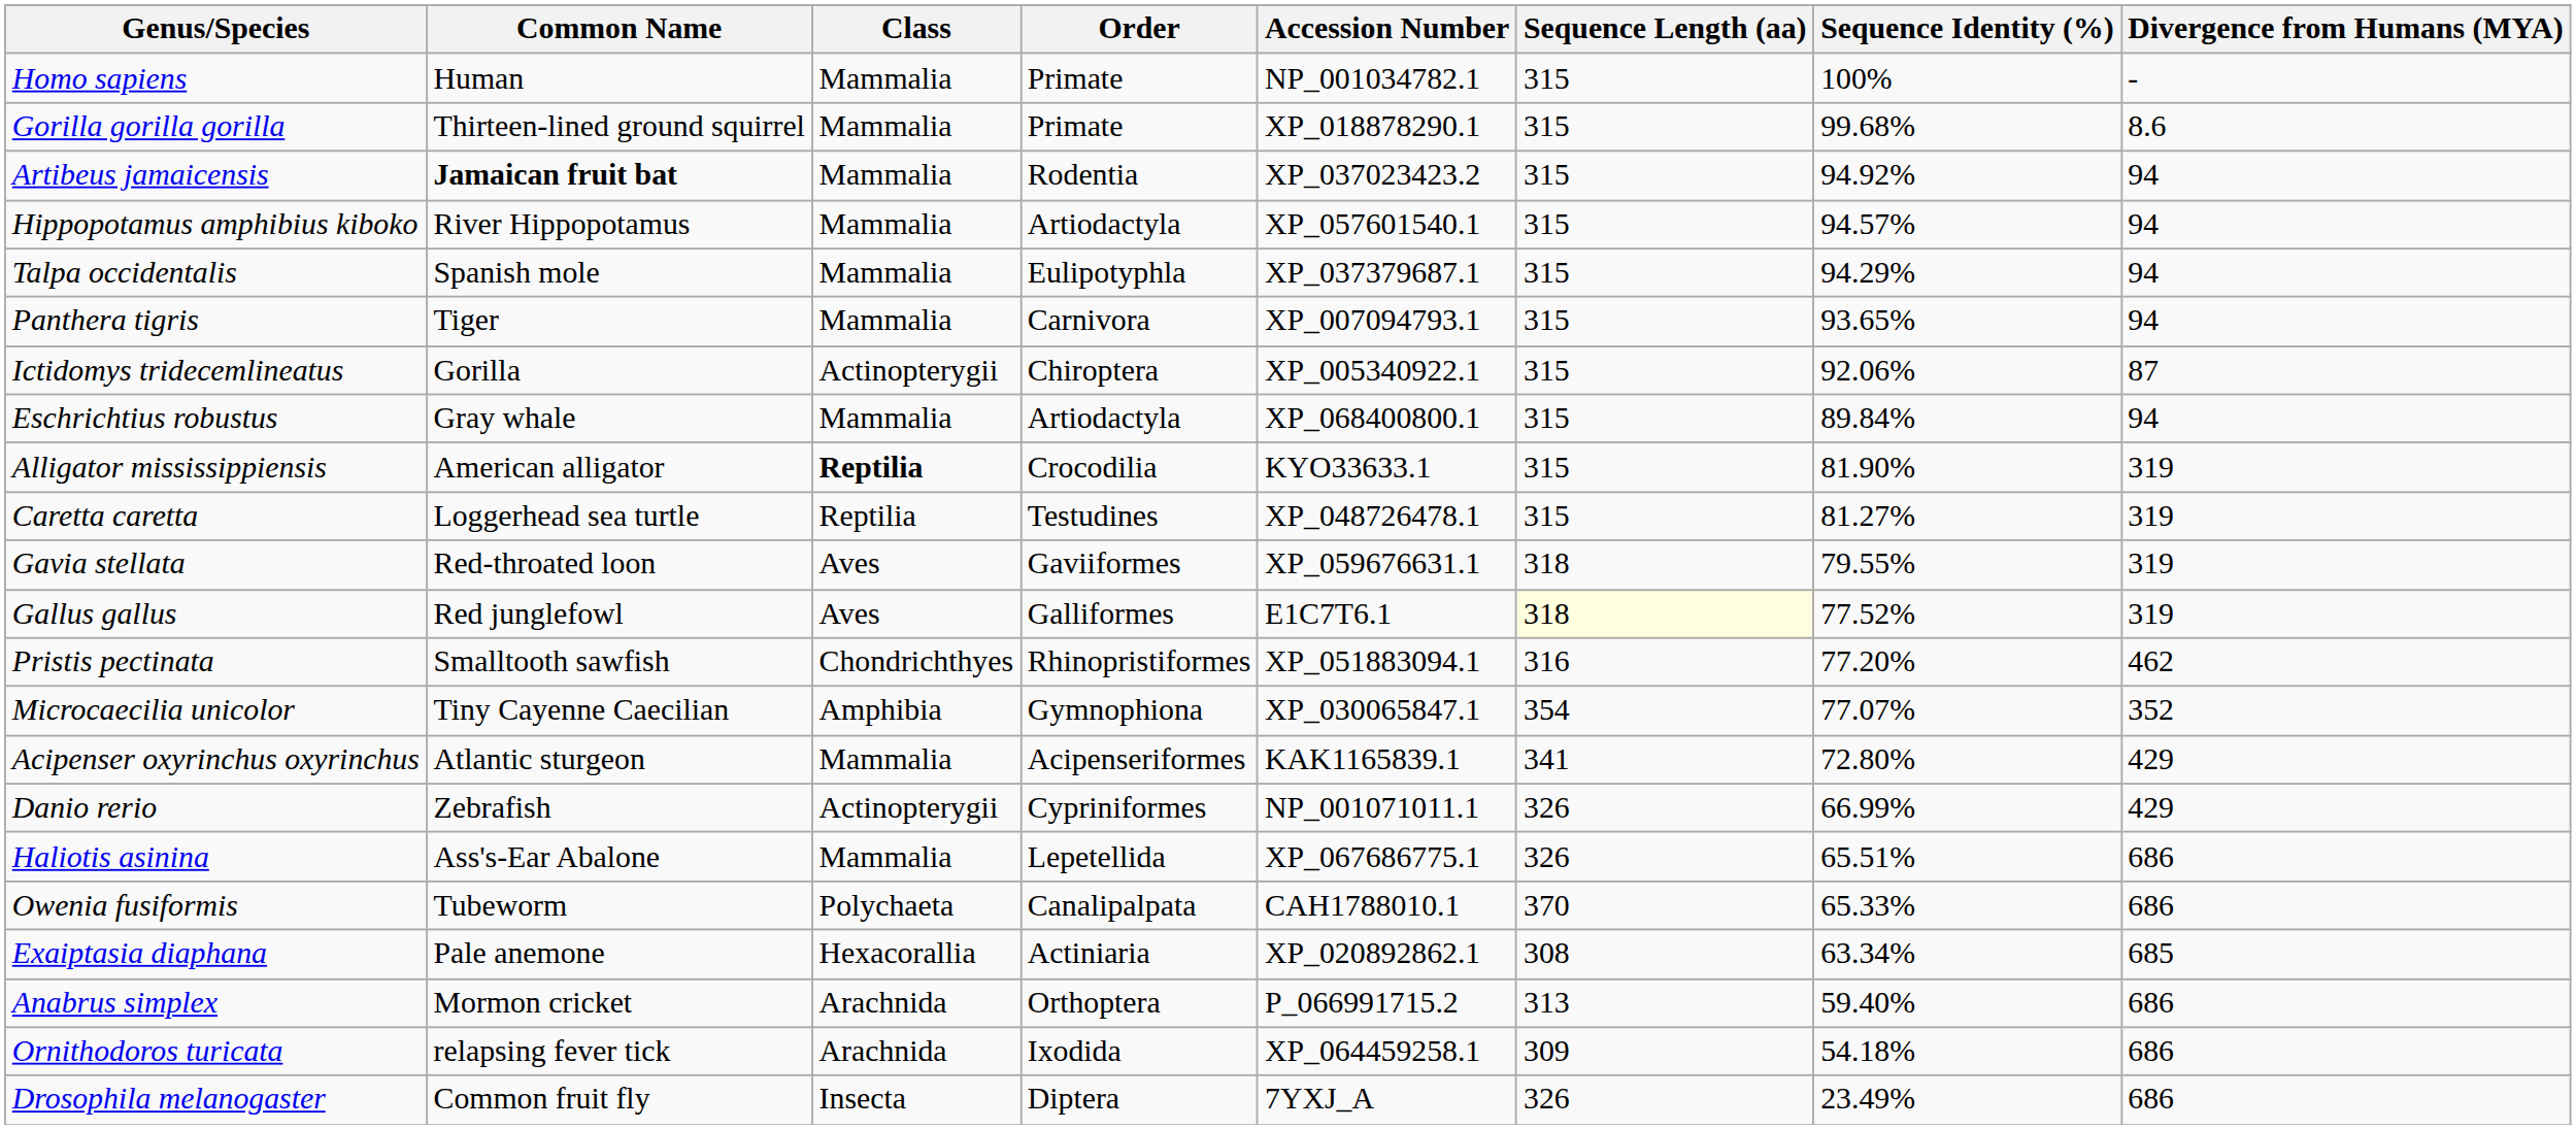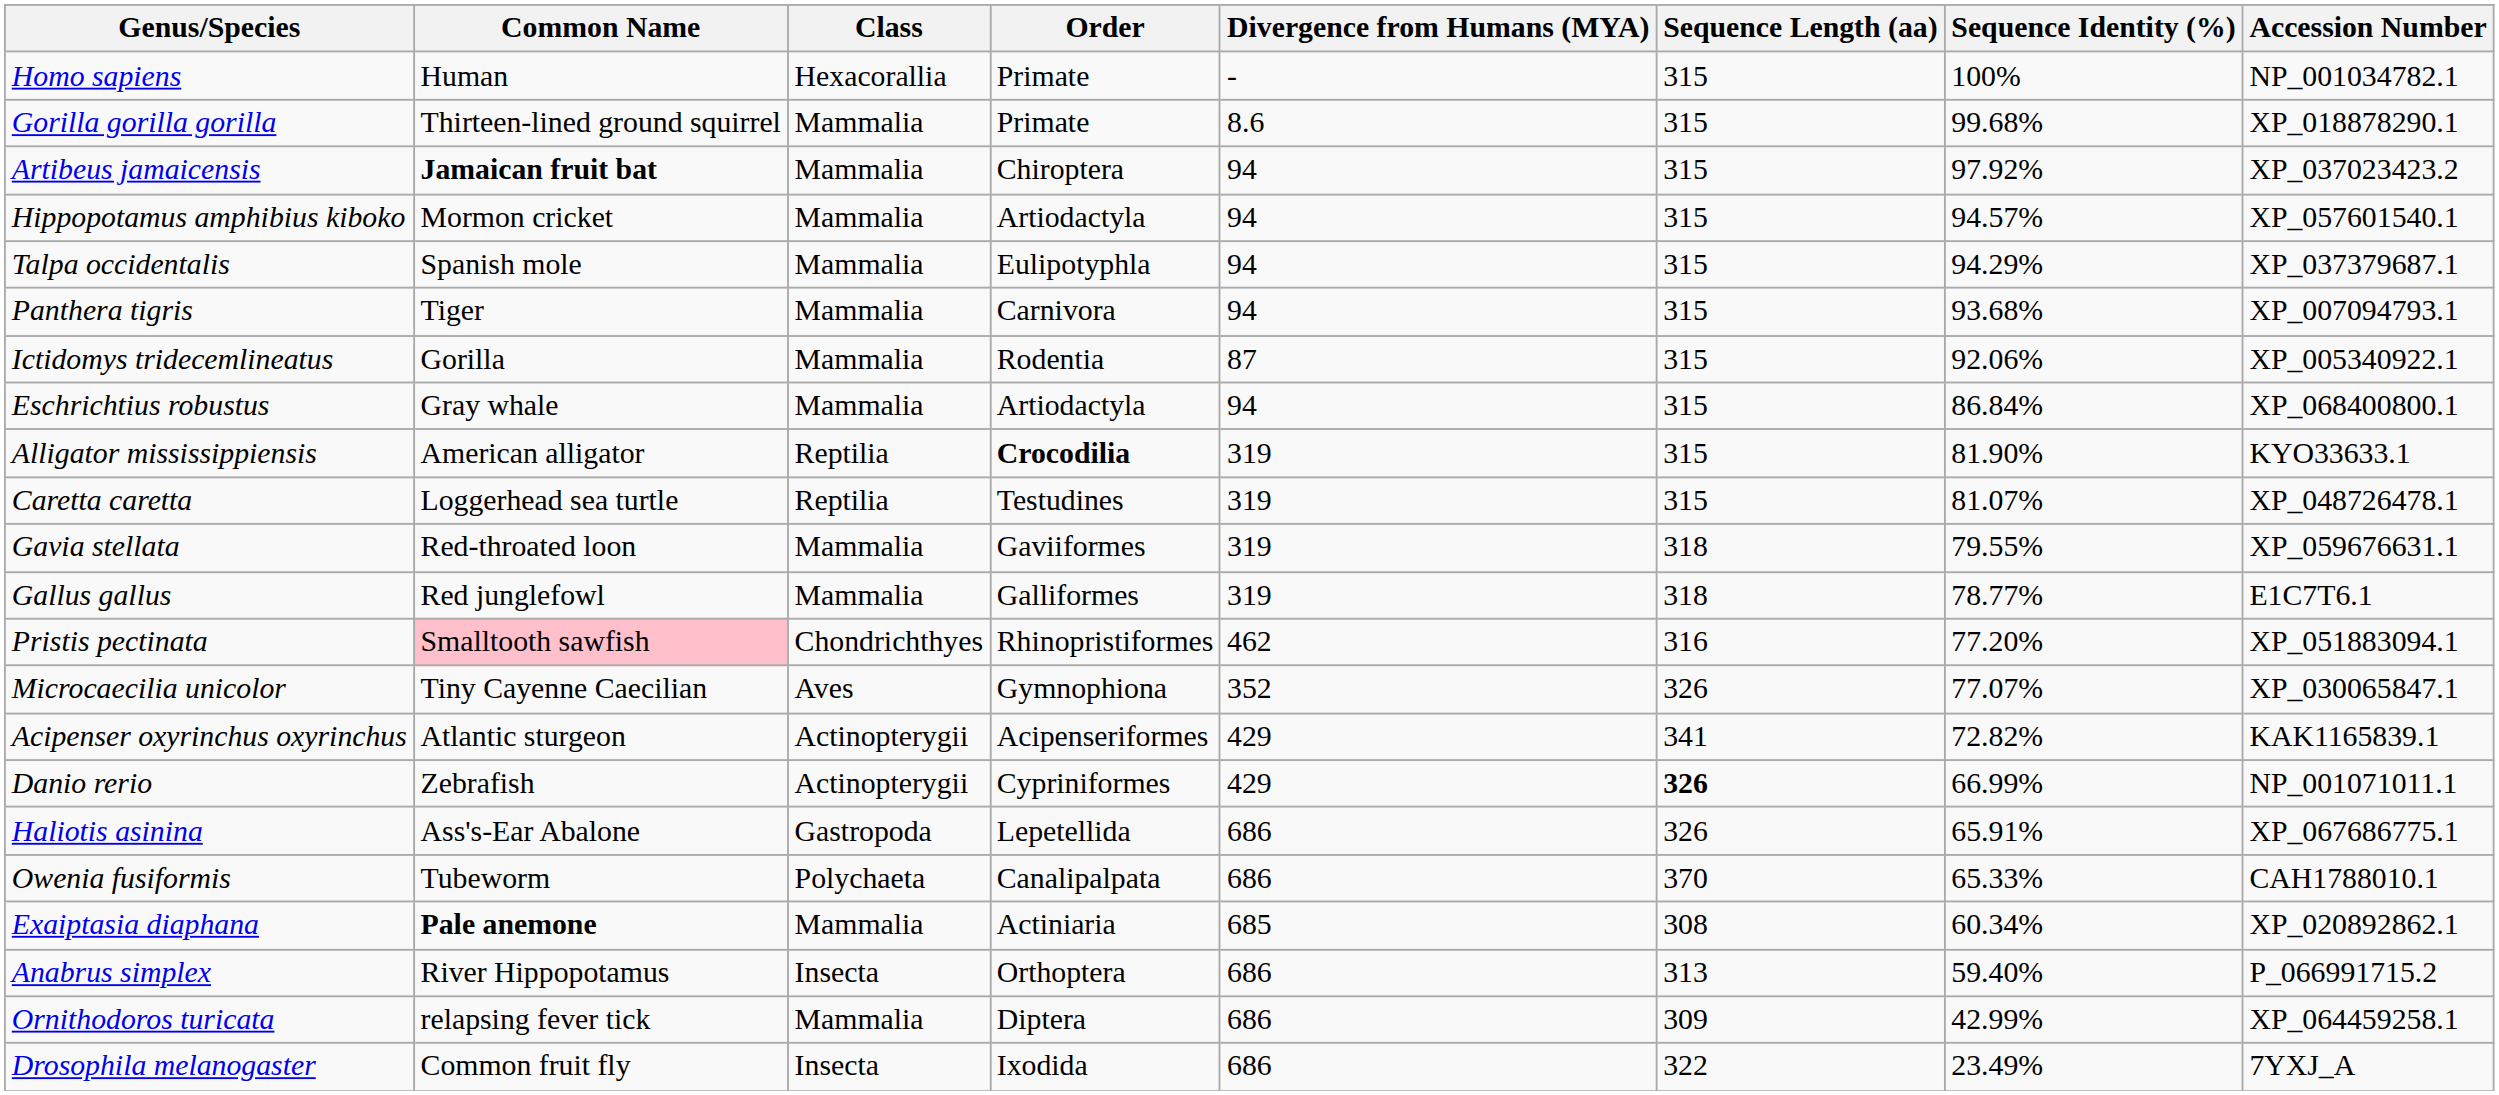 <table class="wikitable sortable">
 <tr>
 <th><strong>Genus/Species</strong></th>
 <th><strong>Common Name</strong></th>
 <th><strong>Class</strong></th>
 <th><strong>Order</strong></th>
-<th><strong>Accession Number</strong></th>
+<th><strong>Divergence from Humans (MYA)</strong></th>
 <th><strong>Sequence Length (aa)</strong></th>
 <th><strong>Sequence Identity (%)</strong></th>
-<th><strong>Divergence from Humans (MYA)</strong></th>
+<th><strong>Accession Number</strong></th>
 </tr>
 <tr>
 <td><em><a href='#'>Homo sapiens</a></em></td>
 <td>Human</td>
-<td>Mammalia</td>
+<td>Hexacorallia</td>
 <td>Primate</td>
-<td>NP_001034782.1</td>
+<td>-</td>
 <td>315</td>
 <td>100%</td>
-<td>-</td>
+<td>NP_001034782.1</td>
 </tr>
 <tr>
 <td><em><a href='#'>Gorilla gorilla gorilla</a></em></td>
 <td>Thirteen-lined ground squirrel</td>
 <td>Mammalia</td>
 <td>Primate</td>
-<td>XP_018878290.1</td>
+<td>8.6</td>
 <td>315</td>
 <td>99.68%</td>
-<td>8.6</td>
+<td>XP_018878290.1</td>
 </tr>
 <tr>
 <td><em><a href='#'>Artibeus jamaicensis</a></em></td>
 <td><strong>Jamaican fruit bat</strong></td>
 <td>Mammalia</td>
-<td>Rodentia</td>
+<td>Chiroptera</td>
+<td>94</td>
+<td>315</td>
+<td>97.92%</td>
 <td>XP_037023423.2</td>
-<td>315</td>
-<td>94.92%</td>
-<td>94</td>
 </tr>
 <tr>
 <td><em>Hippopotamus amphibius kiboko</em></td>
-<td>River Hippopotamus</td>
+<td>Mormon cricket</td>
 <td>Mammalia</td>
 <td>Artiodactyla</td>
-<td>XP_057601540.1</td>
+<td>94</td>
 <td>315</td>
 <td>94.57%</td>
-<td>94</td>
+<td>XP_057601540.1</td>
 </tr>
 <tr>
 <td><em>Talpa occidentalis</em></td>
 <td>Spanish mole</td>
 <td>Mammalia</td>
 <td>Eulipotyphla</td>
-<td>XP_037379687.1</td>
+<td>94</td>
 <td>315</td>
 <td>94.29%</td>
-<td>94</td>
+<td>XP_037379687.1</td>
 </tr>
 <tr>
 <td><em>Panthera tigris</em></td>
 <td>Tiger</td>
 <td>Mammalia</td>
 <td>Carnivora</td>
+<td>94</td>
+<td>315</td>
+<td>93.68%</td>
 <td>XP_007094793.1</td>
-<td>315</td>
-<td>93.65%</td>
-<td>94</td>
 </tr>
 <tr>
 <td><em>Ictidomys tridecemlineatus</em></td>
 <td>Gorilla</td>
-<td>Actinopterygii</td>
-<td>Chiroptera</td>
-<td>XP_005340922.1</td>
+<td>Mammalia</td>
+<td>Rodentia</td>
+<td>87</td>
 <td>315</td>
 <td>92.06%</td>
-<td>87</td>
+<td>XP_005340922.1</td>
 </tr>
 <tr>
 <td><em>Eschrichtius robustus</em></td>
 <td>Gray whale</td>
 <td>Mammalia</td>
 <td>Artiodactyla</td>
+<td>94</td>
+<td>315</td>
+<td>86.84%</td>
 <td>XP_068400800.1</td>
-<td>315</td>
-<td>89.84%</td>
-<td>94</td>
 </tr>
 <tr>
 <td><em>Alligator mississippiensis</em></td>
 <td>American alligator</td>
-<td><strong>Reptilia</strong></td>
-<td>Crocodilia</td>
-<td>KYO33633.1</td>
+<td>Reptilia</td>
+<td><strong>Crocodilia</strong></td>
+<td>319</td>
 <td>315</td>
 <td>81.90%</td>
-<td>319</td>
+<td>KYO33633.1</td>
 </tr>
 <tr>
 <td><em>Caretta caretta</em></td>
 <td>Loggerhead sea turtle</td>
 <td>Reptilia</td>
 <td>Testudines</td>
+<td>319</td>
+<td>315</td>
+<td>81.07%</td>
 <td>XP_048726478.1</td>
-<td>315</td>
-<td>81.27%</td>
-<td>319</td>
 </tr>
 <tr>
 <td><em>Gavia stellata</em></td>
 <td>Red-throated loon</td>
-<td>Aves</td>
+<td>Mammalia</td>
 <td>Gaviiformes</td>
-<td>XP_059676631.1</td>
+<td>319</td>
 <td>318</td>
 <td>79.55%</td>
-<td>319</td>
+<td>XP_059676631.1</td>
 </tr>
 <tr>
 <td><em>Gallus gallus</em></td>
 <td>Red junglefowl</td>
-<td>Aves</td>
+<td>Mammalia</td>
 <td>Galliformes</td>
+<td>319</td>
+<td>318</td>
+<td>78.77%</td>
 <td>E1C7T6.1</td>
-<td style="background: lightyellow;">318</td>
-<td>77.52%</td>
-<td>319</td>
 </tr>
 <tr>
 <td><em>Pristis pectinata</em></td>
-<td>Smalltooth sawfish</td>
+<td style="background: pink;">Smalltooth sawfish</td>
 <td>Chondrichthyes</td>
 <td>Rhinopristiformes</td>
-<td>XP_051883094.1</td>
+<td>462</td>
 <td>316</td>
 <td>77.20%</td>
-<td>462</td>
+<td>XP_051883094.1</td>
 </tr>
 <tr>
 <td><em>Microcaecilia unicolor</em></td>
 <td>Tiny Cayenne Caecilian</td>
-<td>Amphibia</td>
+<td>Aves</td>
 <td>Gymnophiona</td>
+<td>352</td>
+<td>326</td>
+<td>77.07%</td>
 <td>XP_030065847.1</td>
-<td>354</td>
-<td>77.07%</td>
-<td>352</td>
 </tr>
 <tr>
 <td><em>Acipenser oxyrinchus oxyrinchus</em></td>
 <td>Atlantic sturgeon</td>
-<td>Mammalia</td>
+<td>Actinopterygii</td>
 <td>Acipenseriformes</td>
+<td>429</td>
+<td>341</td>
+<td>72.82%</td>
 <td>KAK1165839.1</td>
-<td>341</td>
-<td>72.80%</td>
-<td>429</td>
 </tr>
 <tr>
 <td><em>Danio rerio</em></td>
 <td>Zebrafish</td>
 <td>Actinopterygii</td>
 <td>Cypriniformes</td>
+<td>429</td>
+<td><strong>326</strong></td>
+<td>66.99%</td>
 <td>NP_001071011.1</td>
-<td>326</td>
-<td>66.99%</td>
-<td>429</td>
 </tr>
 <tr>
 <td><em><a href='#'>Haliotis asinina</a></em></td>
 <td>Ass's-Ear Abalone</td>
-<td>Mammalia</td>
+<td>Gastropoda</td>
 <td>Lepetellida</td>
+<td>686</td>
+<td>326</td>
+<td>65.91%</td>
 <td>XP_067686775.1</td>
-<td>326</td>
-<td>65.51%</td>
-<td>686</td>
 </tr>
 <tr>
 <td><em>Owenia fusiformis</em></td>
 <td>Tubeworm</td>
 <td>Polychaeta</td>
 <td>Canalipalpata</td>
-<td>CAH1788010.1</td>
+<td>686</td>
 <td>370</td>
 <td>65.33%</td>
-<td>686</td>
+<td>CAH1788010.1</td>
 </tr>
 <tr>
 <td><em><a href='#'>Exaiptasia diaphana</a></em></td>
-<td>Pale anemone</td>
-<td>Hexacorallia</td>
+<td><strong>Pale anemone</strong></td>
+<td>Mammalia</td>
 <td>Actiniaria</td>
+<td>685</td>
+<td>308</td>
+<td>60.34%</td>
 <td>XP_020892862.1</td>
-<td>308</td>
-<td>63.34%</td>
-<td>685</td>
 </tr>
 <tr>
 <td><em><a href='#'>Anabrus simplex</a></em></td>
-<td>Mormon cricket</td>
-<td>Arachnida</td>
+<td>River Hippopotamus</td>
+<td>Insecta</td>
 <td>Orthoptera</td>
-<td>P_066991715.2</td>
+<td>686</td>
 <td>313</td>
 <td>59.40%</td>
-<td>686</td>
+<td>P_066991715.2</td>
 </tr>
 <tr>
 <td><em><a href='#'>Ornithodoros turicata</a></em></td>
 <td>relapsing fever tick</td>
-<td>Arachnida</td>
-<td>Ixodida</td>
+<td>Mammalia</td>
+<td>Diptera</td>
+<td>686</td>
+<td>309</td>
+<td>42.99%</td>
 <td>XP_064459258.1</td>
-<td>309</td>
-<td>54.18%</td>
-<td>686</td>
 </tr>
 <tr>
 <td><em><a href='#'>Drosophila melanogaster</a></em></td>
 <td>Common fruit fly</td>
 <td>Insecta</td>
-<td>Diptera</td>
+<td>Ixodida</td>
+<td>686</td>
+<td>322</td>
+<td>23.49%</td>
 <td>7YXJ_A</td>
-<td>326</td>
-<td>23.49%</td>
-<td>686</td>
 </tr>
 </table>
